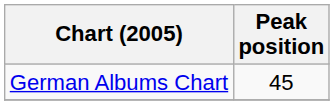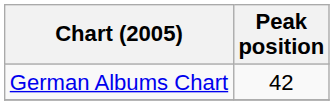 <table class="wikitable sortable">
 <tr>
 <th style="text-align:center;">Chart (2005)</th>
 <th style="text-align:center;">Peak<br>position</th>
 </tr>
 <tr>
 <td align="left"><a href='#'>German Albums Chart</a></td>
-<td style="text-align:center;">45</td>
+<td style="text-align:center;">42</td>
 </tr>
 <tr>
 </tr>
 </table>
